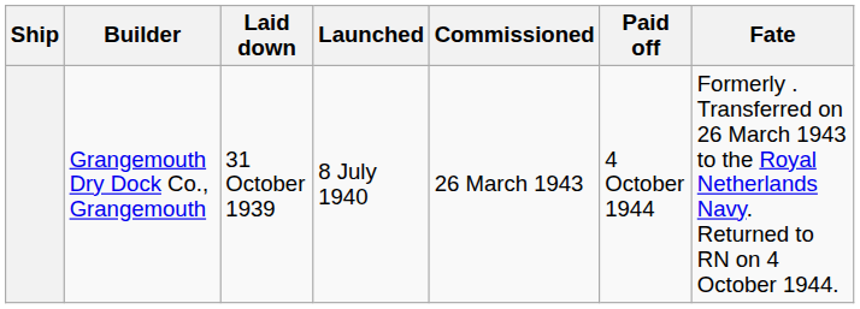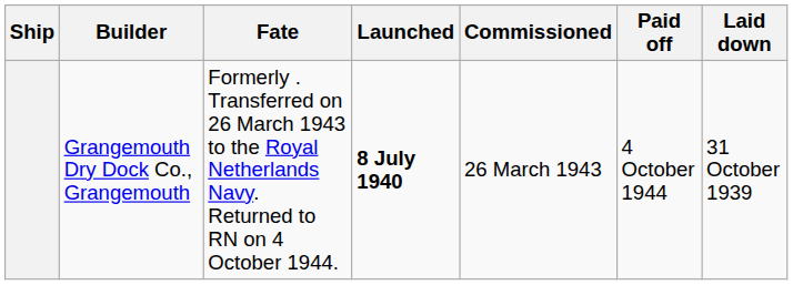 <table class="wikitable plainrowheaders">
 <tr>
 <th scope="col">Ship</th>
 <th scope="col">Builder</th>
-<th scope="col">Laid down</th>
+<th scope="col">Fate</th>
 <th scope="col">Launched</th>
 <th scope="col">Commissioned</th>
 <th scope="col">Paid off</th>
-<th scope="col">Fate</th>
+<th scope="col">Laid down</th>
 </tr>
 <tr>
 <th scope="row"></th>
 <td><a href='#'>Grangemouth Dry Dock</a> Co., <a href='#'>Grangemouth</a></td>
-<td>31 October 1939</td>
-<td>8 July 1940</td>
+<td>Formerly . Transferred on 26 March 1943 to the <a href='#'>Royal Netherlands Navy</a>. Returned to RN on 4 October 1944.</td>
+<td><strong>8 July 1940</strong></td>
 <td>26 March 1943</td>
 <td>4 October 1944</td>
-<td>Formerly . Transferred on 26 March 1943 to the <a href='#'>Royal Netherlands Navy</a>. Returned to RN on 4 October 1944.</td>
+<td>31 October 1939</td>
 </tr>
 </table>
